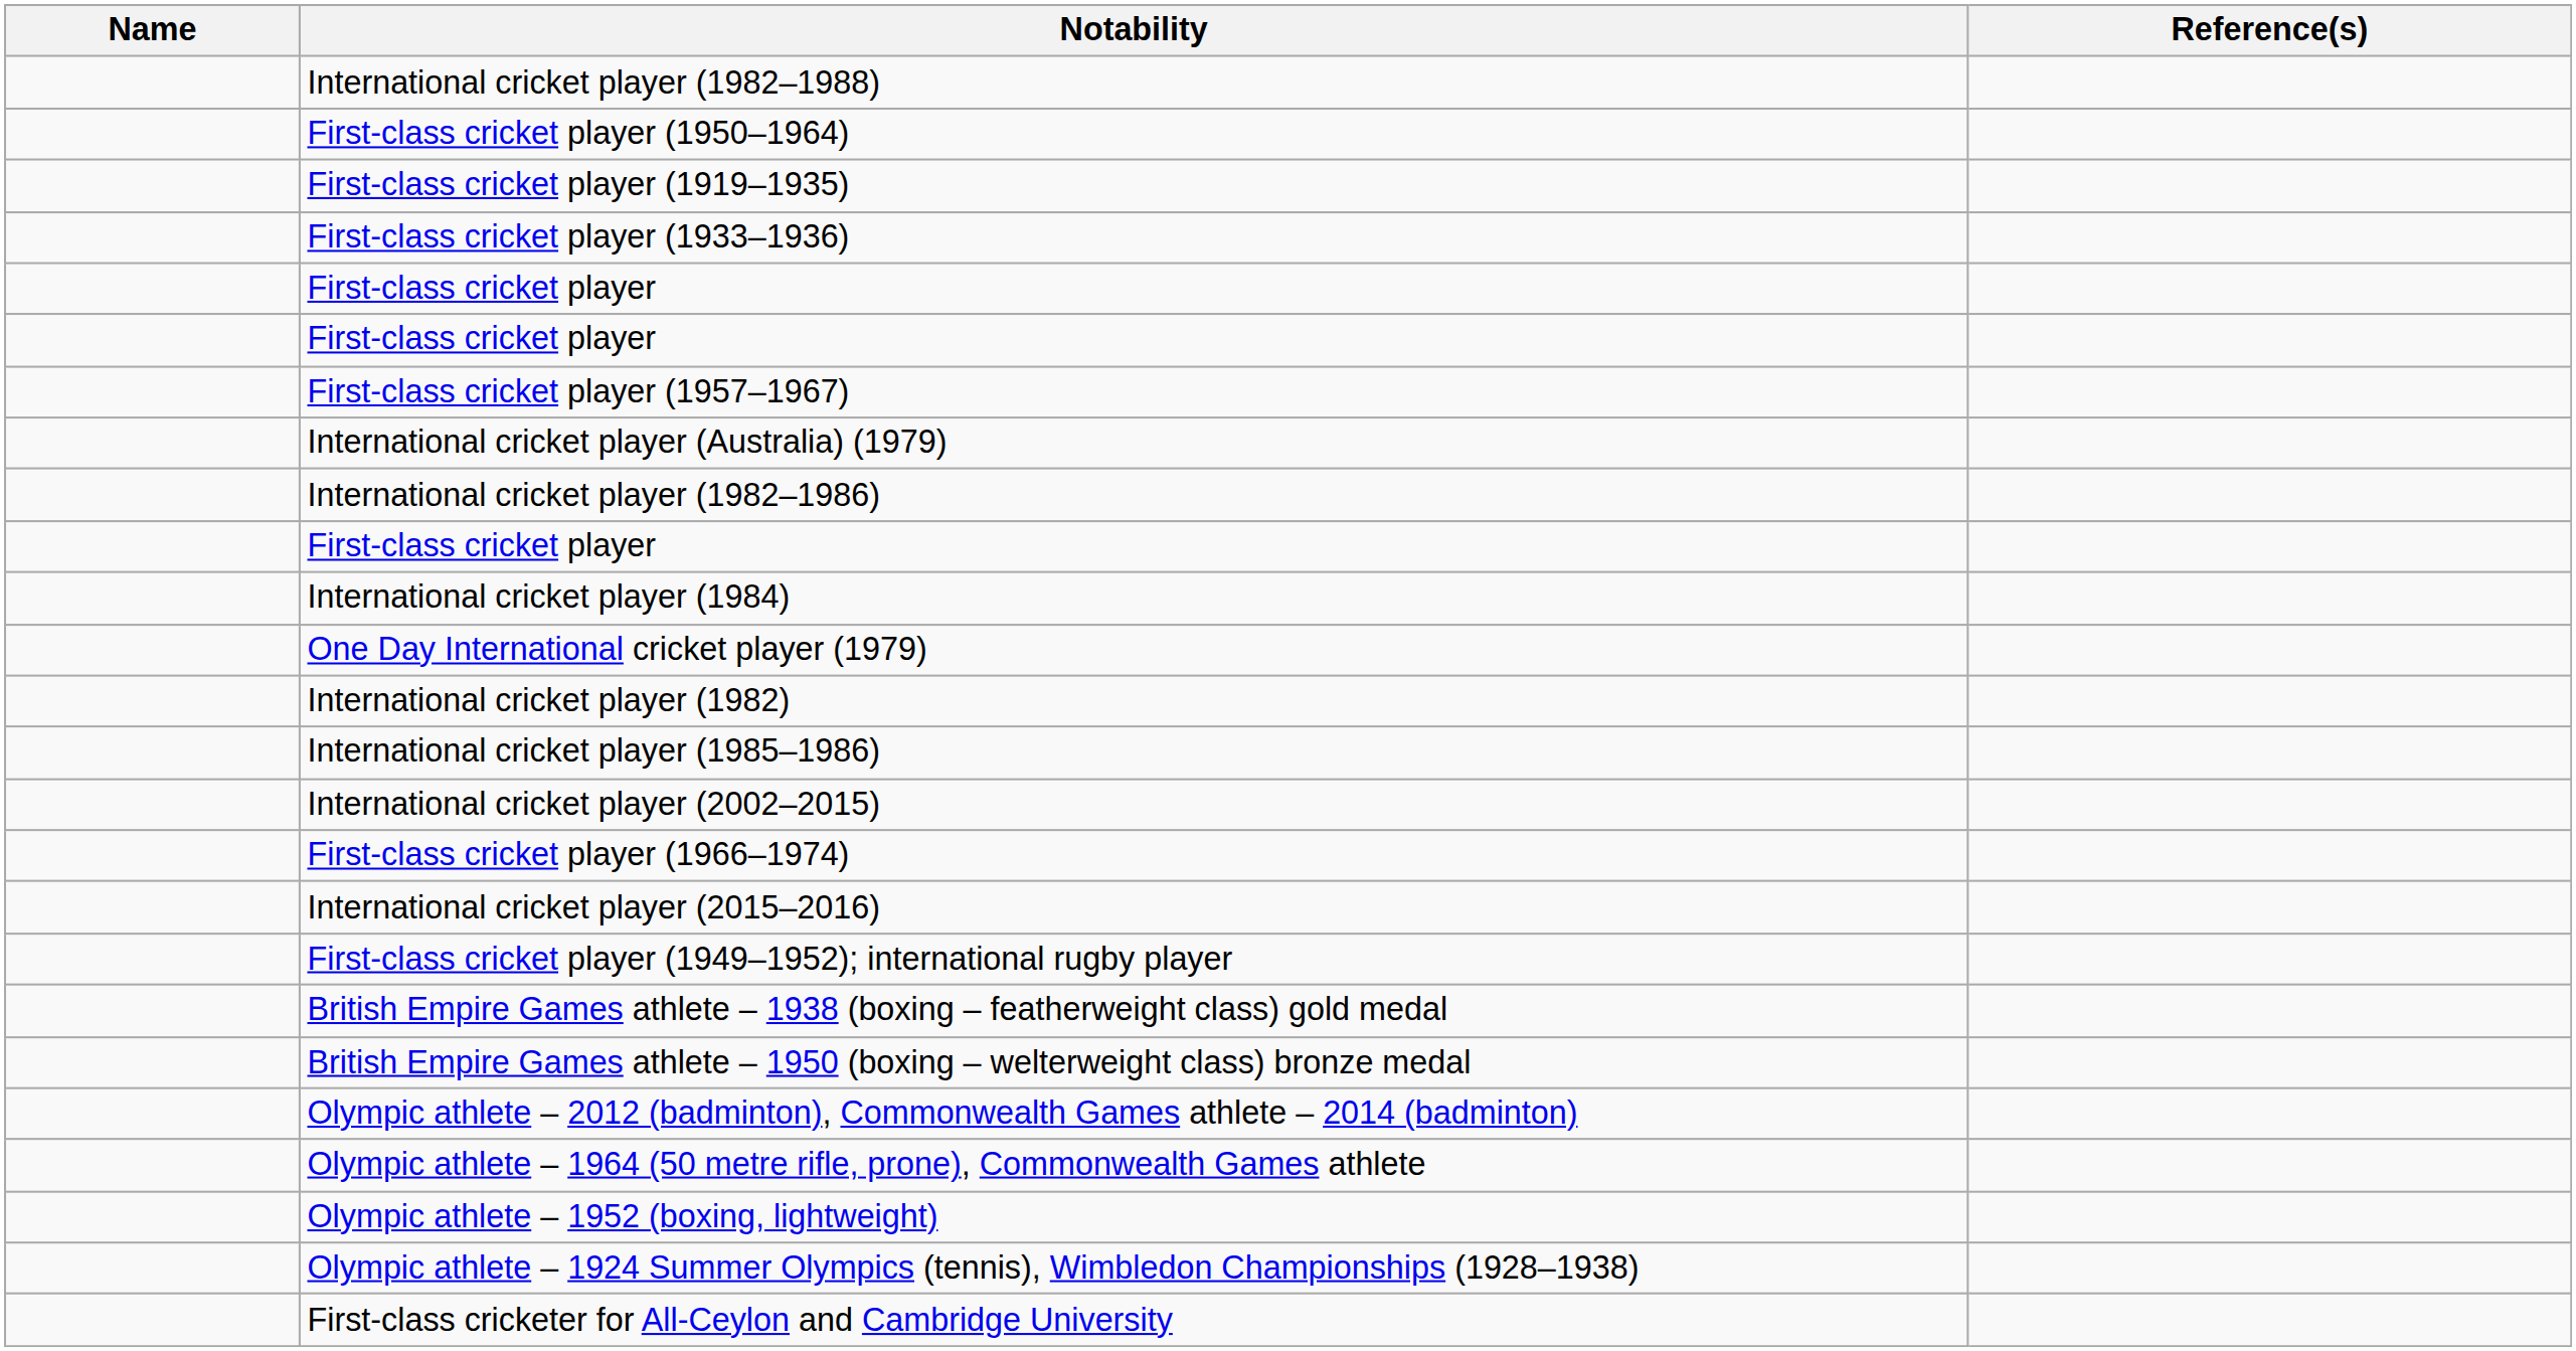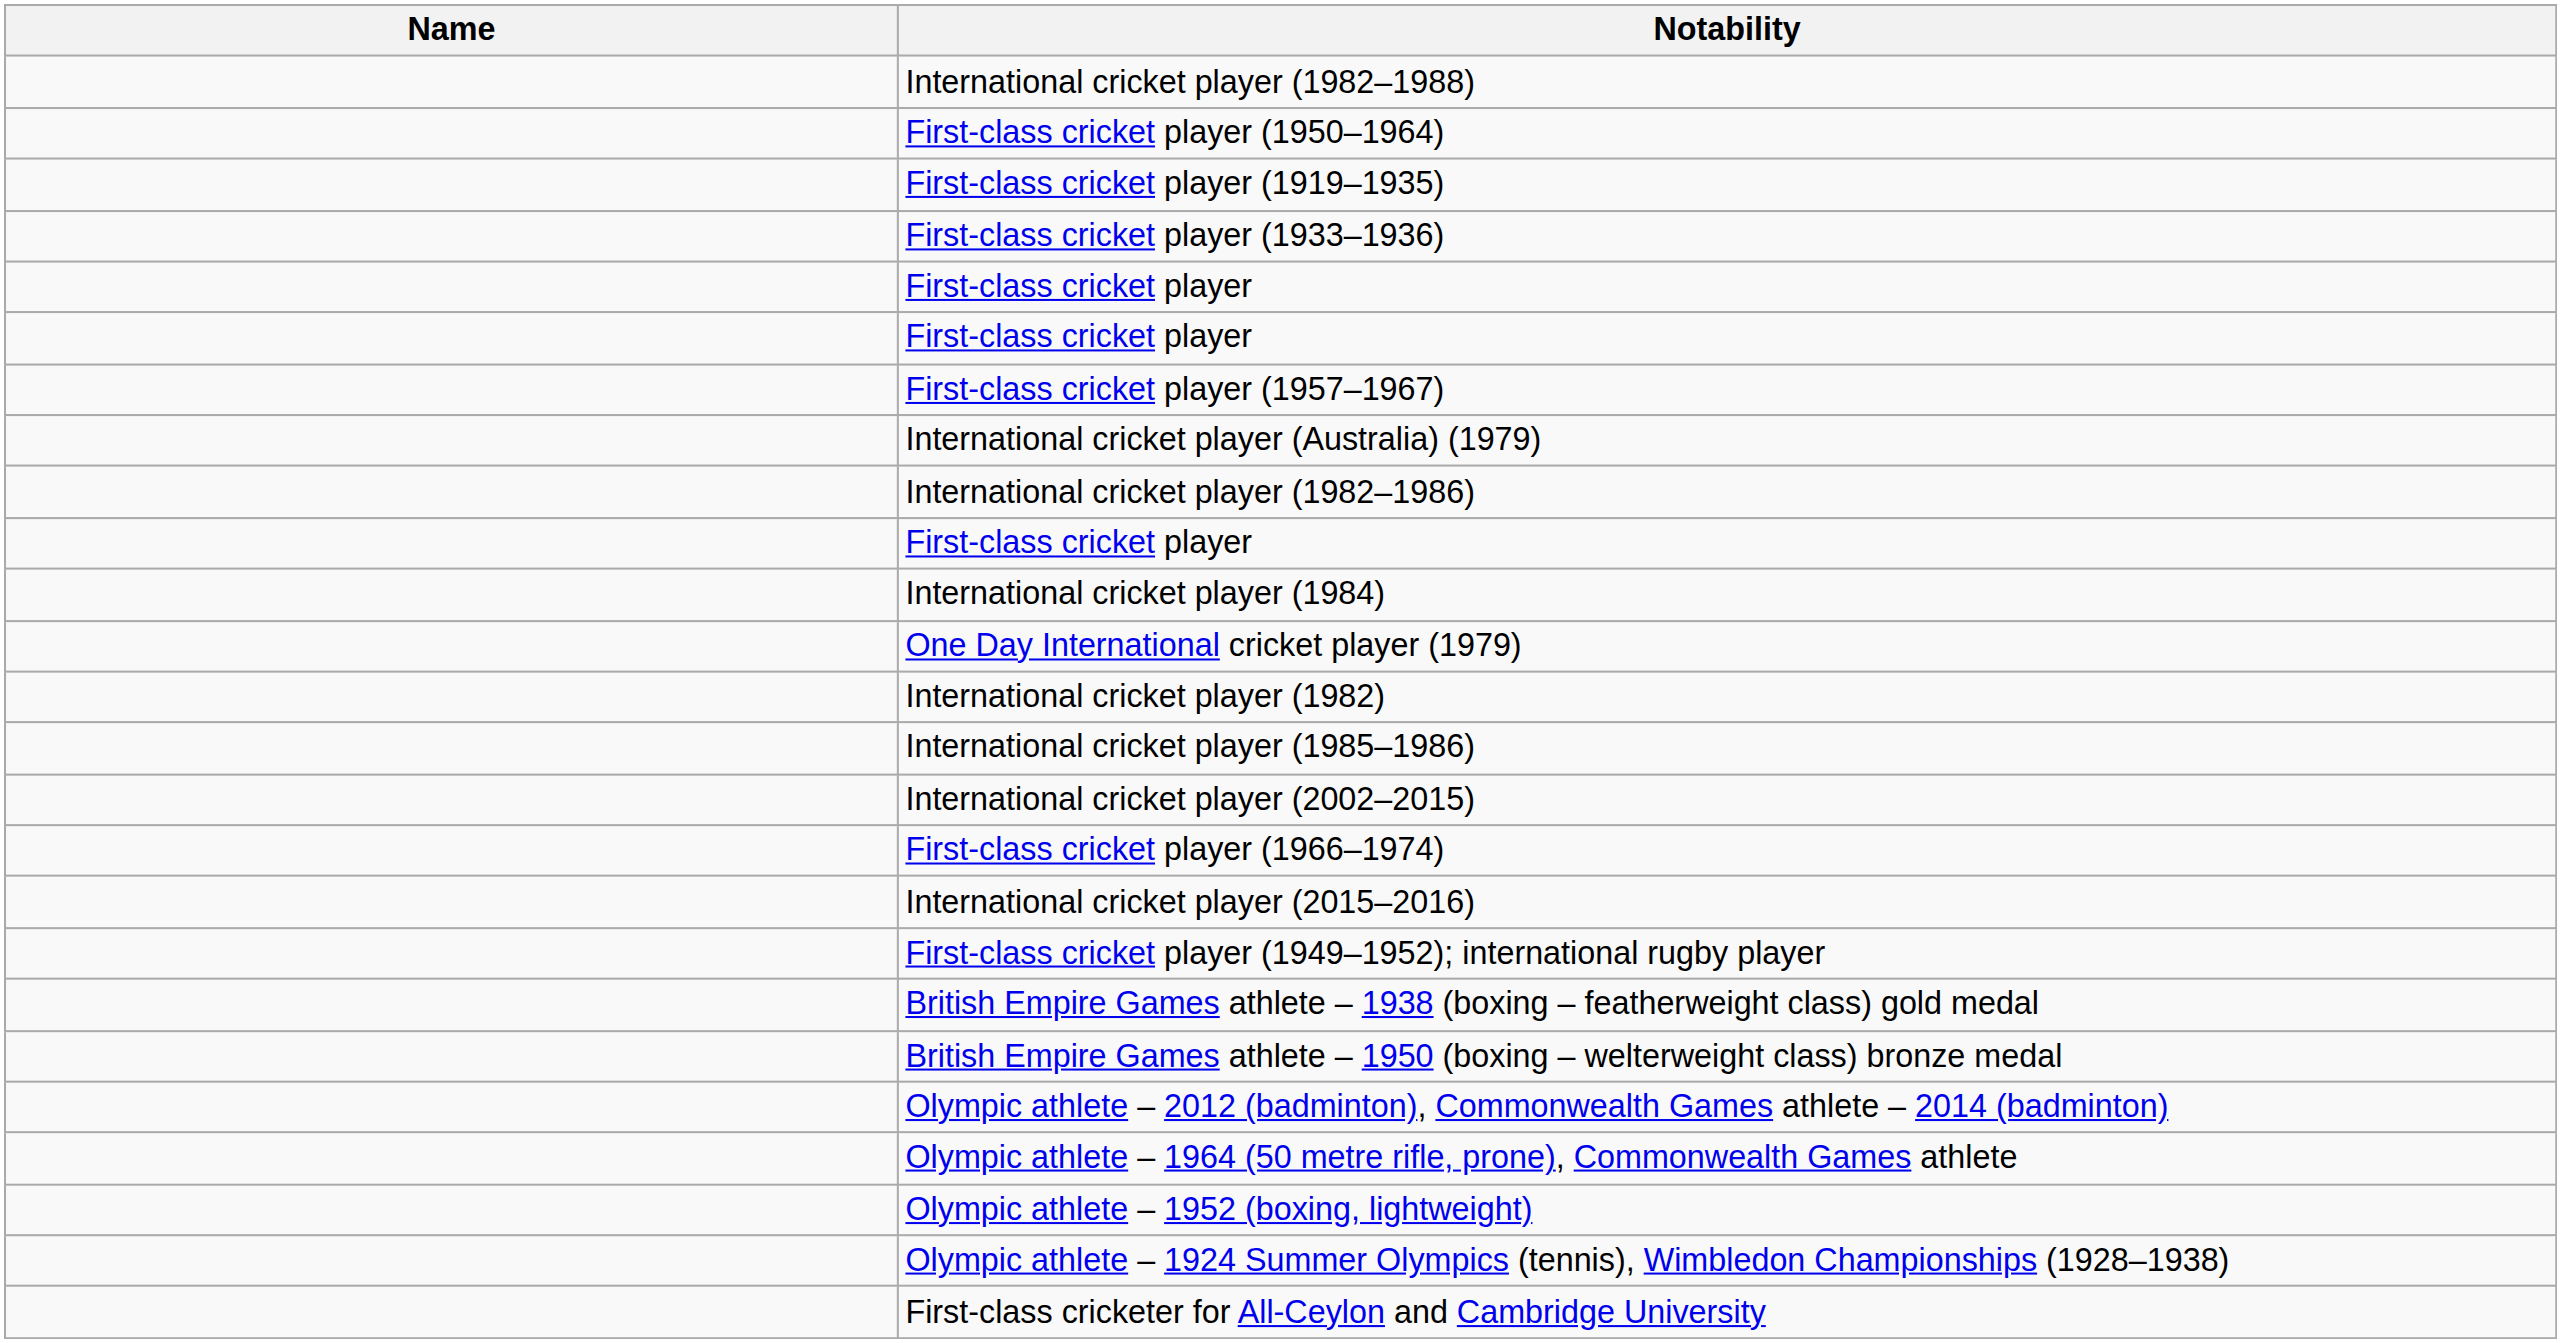 <table class="wikitable sortable" style="width:100%">
 <tr>
 <th style="width:*;">Name</th>
 <th style="width:65%;" class="unsortable">Notability</th>
-<th style="width:*;" class="unsortable">Reference(s)</th>
 </tr>
 <tr>
 <td></td>
 <td>International cricket player (1982–1988)</td>
-<td style="text-align:center;"></td>
 </tr>
 <tr>
 <td></td>
 <td><a href='#'>First-class cricket</a> player (1950–1964)</td>
-<td style="text-align:center;"></td>
 </tr>
 <tr>
 <td></td>
 <td><a href='#'>First-class cricket</a> player (1919–1935)</td>
-<td style="text-align:center;"></td>
 </tr>
 <tr>
 <td></td>
 <td><a href='#'>First-class cricket</a> player (1933–1936)</td>
-<td style="text-align:center;"></td>
 </tr>
 <tr>
 <td></td>
 <td><a href='#'>First-class cricket</a> player</td>
-<td style="text-align:center;"></td>
 </tr>
 <tr>
 <td></td>
 <td><a href='#'>First-class cricket</a> player</td>
-<td style="text-align:center;"></td>
 </tr>
 <tr>
 <td></td>
 <td><a href='#'>First-class cricket</a> player (1957–1967)</td>
-<td style="text-align:center;"></td>
 </tr>
 <tr>
 <td></td>
 <td>International cricket player (Australia) (1979)</td>
-<td style="text-align:center;"></td>
 </tr>
 <tr>
 <td></td>
 <td>International cricket player (1982–1986)</td>
-<td style="text-align:center;"></td>
 </tr>
 <tr>
 <td></td>
 <td><a href='#'>First-class cricket</a> player</td>
-<td style="text-align:center;"></td>
 </tr>
 <tr>
 <td></td>
 <td>International cricket player (1984)</td>
-<td style="text-align:center;"></td>
 </tr>
 <tr>
 <td></td>
 <td><a href='#'>One Day International</a> cricket player (1979)</td>
-<td style="text-align:center;"></td>
 </tr>
 <tr>
 <td></td>
 <td>International cricket player (1982)</td>
-<td style="text-align:center;"></td>
 </tr>
 <tr>
 <td></td>
 <td>International cricket player (1985–1986)</td>
-<td style="text-align:center;"></td>
 </tr>
 <tr>
 <td></td>
 <td>International cricket player (2002–2015)</td>
-<td style="text-align:center;"></td>
 </tr>
 <tr>
 <td></td>
 <td><a href='#'>First-class cricket</a> player (1966–1974)</td>
-<td style="text-align:center;"></td>
 </tr>
 <tr>
 <td></td>
 <td>International cricket player (2015–2016)</td>
-<td style="text-align:center;"></td>
 </tr>
 <tr>
 <td></td>
 <td><a href='#'>First-class cricket</a> player (1949–1952); international rugby player</td>
-<td style="text-align:center;"></td>
 </tr>
 <tr>
 <td></td>
 <td><a href='#'>British Empire Games</a> athlete – <a href='#'>1938</a> (boxing – featherweight class) gold medal</td>
-<td style="text-align:center;"></td>
 </tr>
 <tr>
 <td></td>
 <td><a href='#'>British Empire Games</a> athlete – <a href='#'>1950</a> (boxing – welterweight class) bronze medal</td>
-<td style="text-align:center;"></td>
 </tr>
 <tr>
 <td></td>
 <td><a href='#'>Olympic athlete</a> – <a href='#'>2012 (badminton)</a>, <a href='#'>Commonwealth Games</a> athlete – <a href='#'>2014 (badminton)</a></td>
-<td style="text-align:center;"></td>
 </tr>
 <tr>
 <td></td>
 <td><a href='#'>Olympic athlete</a> – <a href='#'>1964 (50 metre rifle, prone)</a>, <a href='#'>Commonwealth Games</a> athlete</td>
-<td style="text-align:center;"></td>
 </tr>
 <tr>
 <td></td>
 <td><a href='#'>Olympic athlete</a> – <a href='#'>1952 (boxing, lightweight)</a></td>
-<td style="text-align:center;"></td>
 </tr>
 <tr>
 <td></td>
 <td><a href='#'>Olympic athlete</a> – <a href='#'>1924 Summer Olympics</a> (tennis), <a href='#'>Wimbledon Championships</a> (1928–1938)</td>
-<td style="text-align:center;"></td>
 </tr>
 <tr>
 <td></td>
 <td>First-class cricketer for <a href='#'>All-Ceylon</a> and <a href='#'>Cambridge University</a></td>
-<td style="text-align:center;"></td>
 </tr>
 </table>
